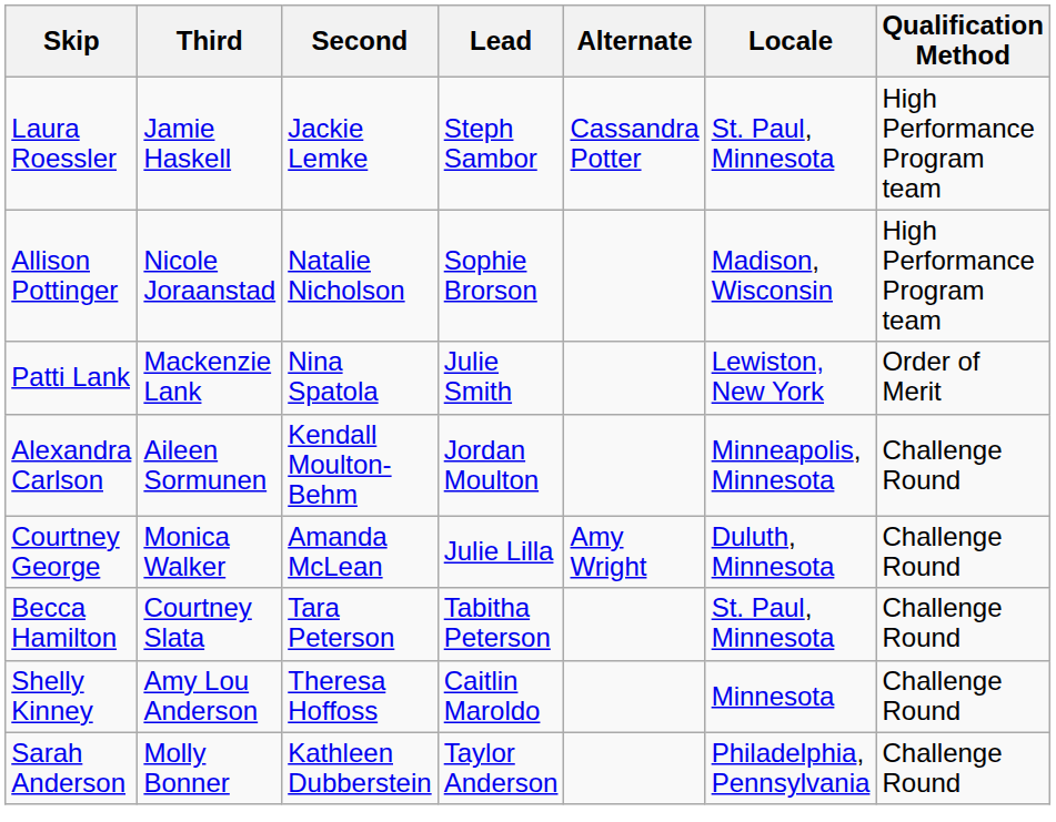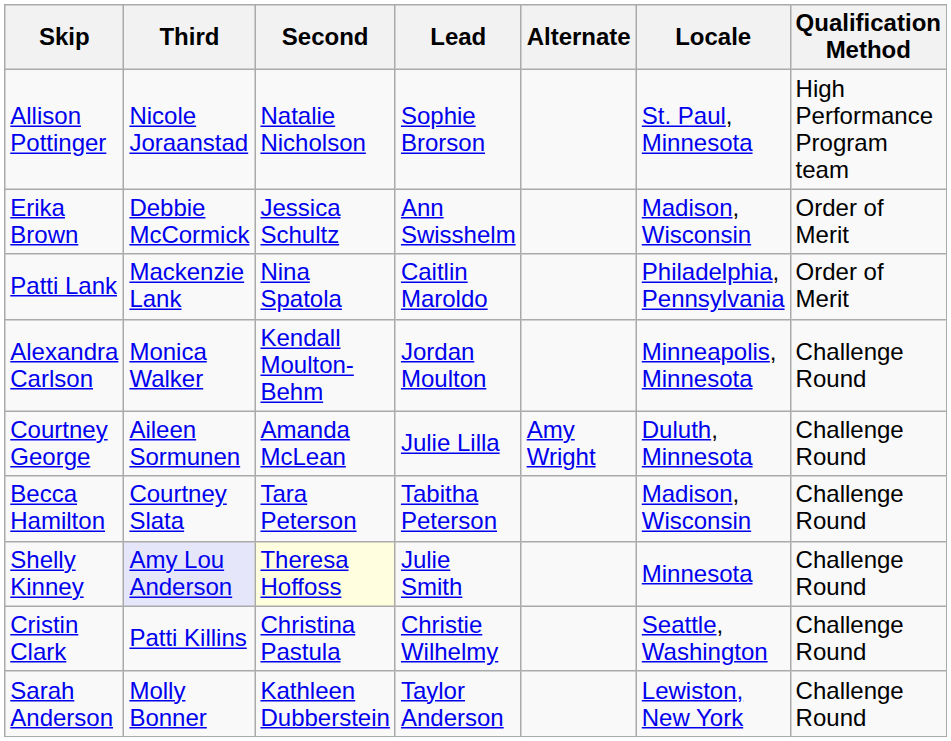 <table class="wikitable sortable">
 <tr>
 <th>Skip</th>
 <th>Third</th>
 <th>Second</th>
 <th>Lead</th>
 <th>Alternate</th>
 <th>Locale</th>
 <th>Qualification Method</th>
 </tr>
 <tr>
-<td><a href='#'>Laura Roessler</a></td>
-<td><a href='#'>Jamie Haskell</a></td>
-<td><a href='#'>Jackie Lemke</a></td>
-<td><a href='#'>Steph Sambor</a></td>
-<td><a href='#'>Cassandra Potter</a></td>
-<td> <a href='#'>St. Paul</a>, <a href='#'>Minnesota</a></td>
-<td>High Performance Program team</td>
-</tr>
-<tr>
 <td><a href='#'>Allison Pottinger</a></td>
 <td><a href='#'>Nicole Joraanstad</a></td>
 <td><a href='#'>Natalie Nicholson</a></td>
 <td><a href='#'>Sophie Brorson</a></td>
 <td></td>
+<td> <a href='#'>St. Paul</a>, <a href='#'>Minnesota</a></td>
+<td>High Performance Program team</td>
+</tr>
+<tr>
+<td><a href='#'>Erika Brown</a></td>
+<td><a href='#'>Debbie McCormick</a></td>
+<td><a href='#'>Jessica Schultz</a></td>
+<td><a href='#'>Ann Swisshelm</a></td>
+<td></td>
 <td> <a href='#'>Madison</a>, <a href='#'>Wisconsin</a></td>
-<td>High Performance Program team</td>
+<td>Order of Merit</td>
 </tr>
 <tr>
 <td><a href='#'>Patti Lank</a></td>
 <td><a href='#'>Mackenzie Lank</a></td>
 <td><a href='#'>Nina Spatola</a></td>
-<td><a href='#'>Julie Smith</a></td>
+<td><a href='#'>Caitlin Maroldo</a></td>
 <td></td>
-<td> <a href='#'>Lewiston, New York</a></td>
+<td> <a href='#'>Philadelphia</a>, <a href='#'>Pennsylvania</a></td>
 <td>Order of Merit</td>
 </tr>
 <tr>
 <td><a href='#'>Alexandra Carlson</a></td>
-<td><a href='#'>Aileen Sormunen</a></td>
+<td><a href='#'>Monica Walker</a></td>
 <td><a href='#'>Kendall Moulton-Behm</a></td>
 <td><a href='#'>Jordan Moulton</a></td>
 <td></td>
 <td> <a href='#'>Minneapolis</a>, <a href='#'>Minnesota</a></td>
 <td>Challenge Round</td>
 </tr>
 <tr>
 <td><a href='#'>Courtney George</a></td>
-<td><a href='#'>Monica Walker</a></td>
+<td><a href='#'>Aileen Sormunen</a></td>
 <td><a href='#'>Amanda McLean</a></td>
 <td><a href='#'>Julie Lilla</a></td>
 <td><a href='#'>Amy Wright</a></td>
 <td> <a href='#'>Duluth</a>, <a href='#'>Minnesota</a></td>
 <td>Challenge Round</td>
 </tr>
 <tr>
 <td><a href='#'>Becca Hamilton</a></td>
 <td><a href='#'>Courtney Slata</a></td>
 <td><a href='#'>Tara Peterson</a></td>
 <td><a href='#'>Tabitha Peterson</a></td>
 <td></td>
-<td> <a href='#'>St. Paul</a>, <a href='#'>Minnesota</a></td>
+<td> <a href='#'>Madison</a>, <a href='#'>Wisconsin</a></td>
 <td>Challenge Round</td>
 </tr>
 <tr>
 <td><a href='#'>Shelly Kinney</a></td>
-<td><a href='#'>Amy Lou Anderson</a></td>
-<td><a href='#'>Theresa Hoffoss</a></td>
-<td><a href='#'>Caitlin Maroldo</a></td>
+<td style="background: lavender;"><a href='#'>Amy Lou Anderson</a></td>
+<td style="background: lightyellow;"><a href='#'>Theresa Hoffoss</a></td>
+<td><a href='#'>Julie Smith</a></td>
 <td></td>
 <td> <a href='#'>Minnesota</a></td>
+<td>Challenge Round</td>
+</tr>
+<tr>
+<td><a href='#'>Cristin Clark</a></td>
+<td><a href='#'>Patti Killins</a></td>
+<td><a href='#'>Christina Pastula</a></td>
+<td><a href='#'>Christie Wilhelmy</a></td>
+<td></td>
+<td> <a href='#'>Seattle</a>, <a href='#'>Washington</a></td>
 <td>Challenge Round</td>
 </tr>
 <tr>
 <td><a href='#'>Sarah Anderson</a></td>
 <td><a href='#'>Molly Bonner</a></td>
 <td><a href='#'>Kathleen Dubberstein</a></td>
 <td><a href='#'>Taylor Anderson</a></td>
 <td></td>
-<td> <a href='#'>Philadelphia</a>, <a href='#'>Pennsylvania</a></td>
+<td> <a href='#'>Lewiston, New York</a></td>
 <td>Challenge Round</td>
 </tr>
 </table>
